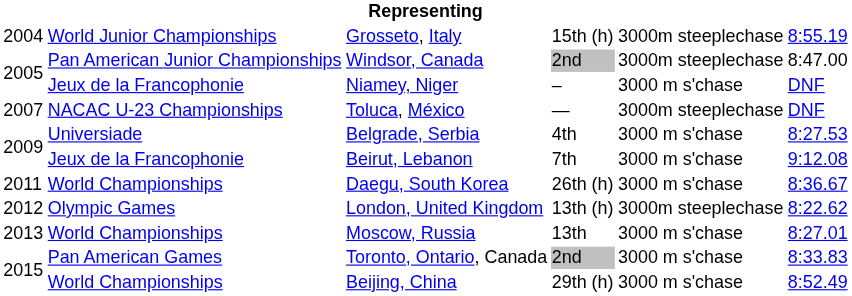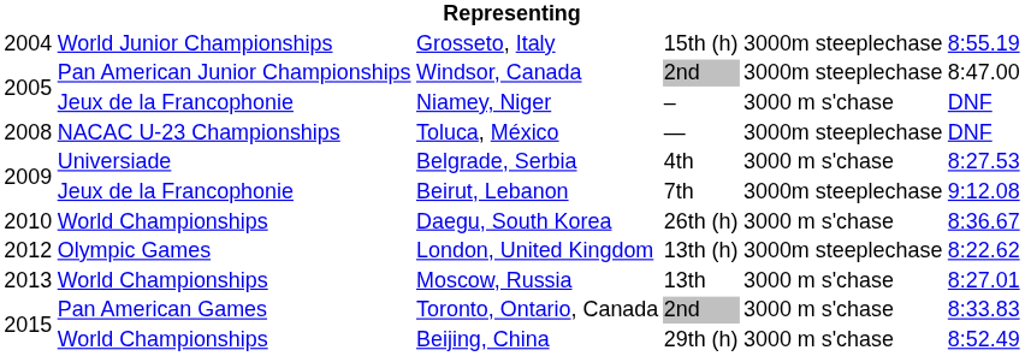 <table>
 <tr>
 <th colspan="6">Representing </th>
 </tr>
 <tr>
 <td>2004</td>
 <td><a href='#'>World Junior Championships</a></td>
 <td><a href='#'>Grosseto</a>, <a href='#'>Italy</a></td>
 <td>15th (h)</td>
 <td>3000m steeplechase</td>
 <td><a href='#'>8:55.19</a></td>
 </tr>
 <tr>
 <td rowspan=2>2005</td>
 <td><a href='#'>Pan American Junior Championships</a></td>
 <td><a href='#'>Windsor, Canada</a></td>
 <td bgcolor=silver>2nd</td>
 <td>3000m steeplechase</td>
 <td>8:47.00</td>
 </tr>
 <tr>
 <td><a href='#'>Jeux de la Francophonie</a></td>
 <td><a href='#'>Niamey, Niger</a></td>
 <td>–</td>
 <td>3000 m s'chase</td>
 <td><a href='#'>DNF</a></td>
 </tr>
 <tr>
-<td>2007</td>
+<td>2008</td>
 <td><a href='#'>NACAC U-23 Championships</a></td>
 <td><a href='#'>Toluca</a>, <a href='#'>México</a></td>
 <td>—</td>
 <td>3000m steeplechase</td>
 <td><a href='#'>DNF</a></td>
 </tr>
 <tr>
 <td rowspan=2>2009</td>
 <td><a href='#'>Universiade</a></td>
 <td><a href='#'>Belgrade, Serbia</a></td>
 <td>4th</td>
 <td>3000 m s'chase</td>
 <td><a href='#'>8:27.53</a></td>
 </tr>
 <tr>
 <td><a href='#'>Jeux de la Francophonie</a></td>
 <td><a href='#'>Beirut, Lebanon</a></td>
 <td>7th</td>
-<td>3000 m s'chase</td>
+<td>3000m steeplechase</td>
 <td><a href='#'>9:12.08</a></td>
 </tr>
 <tr>
-<td>2011</td>
+<td>2010</td>
 <td><a href='#'>World Championships</a></td>
 <td><a href='#'>Daegu, South Korea</a></td>
 <td>26th (h)</td>
 <td>3000 m s'chase</td>
 <td><a href='#'>8:36.67</a></td>
 </tr>
 <tr>
 <td>2012</td>
 <td><a href='#'>Olympic Games</a></td>
 <td><a href='#'>London, United Kingdom</a></td>
 <td>13th (h)</td>
 <td>3000m steeplechase</td>
 <td><a href='#'>8:22.62</a></td>
 </tr>
 <tr>
 <td>2013</td>
 <td><a href='#'>World Championships</a></td>
 <td><a href='#'>Moscow, Russia</a></td>
 <td>13th</td>
 <td>3000 m s'chase</td>
 <td><a href='#'>8:27.01</a></td>
 </tr>
 <tr>
 <td rowspan=2>2015</td>
 <td><a href='#'>Pan American Games</a></td>
 <td><a href='#'>Toronto, Ontario</a>, Canada</td>
 <td bgcolor=silver>2nd</td>
 <td>3000 m s'chase</td>
 <td><a href='#'>8:33.83</a></td>
 </tr>
 <tr>
 <td><a href='#'>World Championships</a></td>
 <td><a href='#'>Beijing, China</a></td>
 <td>29th (h)</td>
 <td>3000 m s'chase</td>
 <td><a href='#'>8:52.49</a></td>
 </tr>
 </table>
